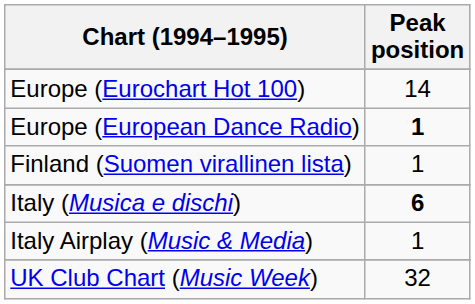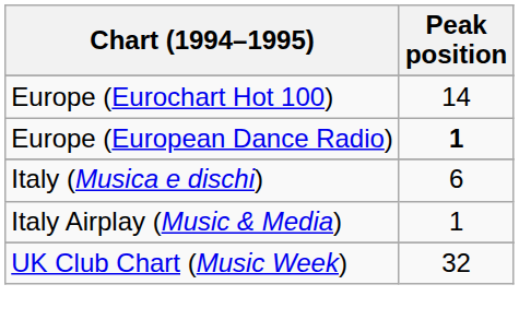 <table class="wikitable sortable">
 <tr>
 <th>Chart (1994–1995)</th>
 <th>Peak<br>position</th>
 </tr>
 <tr>
 </tr>
 <tr>
 </tr>
 <tr>
 </tr>
 <tr>
 <td>Europe (<a href='#'>Eurochart Hot 100</a>)</td>
 <td style="text-align:center;">14</td>
 </tr>
 <tr>
 <td>Europe (<a href='#'>European Dance Radio</a>)</td>
 <td style="text-align:center;"><strong>1</strong></td>
 </tr>
 <tr>
-<td>Finland (<a href='#'>Suomen virallinen lista</a>)</td>
-<td style="text-align:center;">1</td>
-</tr>
-<tr>
 </tr>
 <tr>
 </tr>
 <tr>
 <td>Italy (<em><a href='#'>Musica e dischi</a></em>)</td>
-<td style="text-align:center;"><strong>6</strong></td>
+<td style="text-align:center;">6</td>
 </tr>
 <tr>
 <td>Italy Airplay (<em><a href='#'>Music & Media</a></em>)</td>
 <td style="text-align:center;">1</td>
 </tr>
 <tr>
 </tr>
 <tr>
 </tr>
 <tr>
 </tr>
 <tr>
 </tr>
 <tr>
 </tr>
 <tr>
 </tr>
 <tr>
 </tr>
 <tr>
 <td><a href='#'>UK Club Chart</a> (<em><a href='#'>Music Week</a></em>)</td>
 <td style="text-align:center;">32</td>
 </tr>
 </table>
